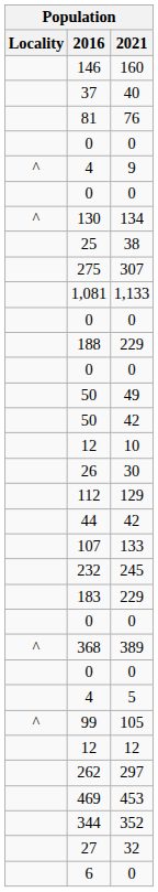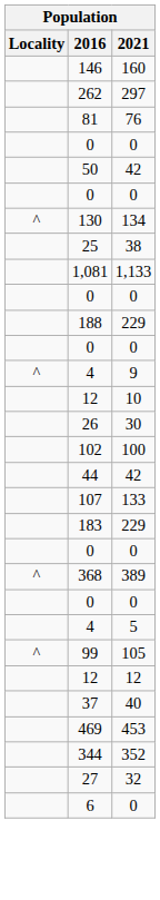 <table class="wikitable" style="text-align:center;">
 <tr>
 <th colspan="3" style="text-align:center;  font-weight:bold">Population</th>
 </tr>
 <tr>
 <th style="text-align:center; background:  font-weight:bold">Locality</th>
 <th style="text-align:center; background:  font-weight:bold"><strong>2016</strong></th>
 <th style="text-align:center; background:  font-weight:bold"><strong>2021</strong></th>
 </tr>
 <tr>
 <td></td>
 <td>146</td>
 <td>160</td>
 </tr>
 <tr>
 <td></td>
-<td>37</td>
-<td>40</td>
+<td>262</td>
+<td>297</td>
 </tr>
 <tr>
 <td></td>
 <td>81</td>
 <td>76</td>
 </tr>
 <tr>
 <td></td>
 <td>0</td>
 <td>0</td>
 </tr>
 <tr>
-<td>^</td>
-<td>4</td>
-<td>9</td>
+<td></td>
+<td>50</td>
+<td>42</td>
 </tr>
 <tr>
 <td></td>
 <td>0</td>
 <td>0</td>
 </tr>
 <tr>
 <td>^</td>
 <td>130</td>
 <td>134</td>
 </tr>
 <tr>
 <td></td>
 <td>25</td>
 <td>38</td>
-</tr>
-<tr>
-<td></td>
-<td>275</td>
-<td>307</td>
 </tr>
 <tr>
 <td></td>
 <td>1,081</td>
 <td>1,133</td>
 </tr>
 <tr>
 <td></td>
 <td>0</td>
 <td>0</td>
 </tr>
 <tr>
 <td></td>
 <td>188</td>
 <td>229</td>
 </tr>
 <tr>
 <td></td>
 <td>0</td>
 <td>0</td>
 </tr>
 <tr>
-<td></td>
-<td>50</td>
-<td>49</td>
-</tr>
-<tr>
-<td></td>
-<td>50</td>
-<td>42</td>
+<td>^</td>
+<td>4</td>
+<td>9</td>
 </tr>
 <tr>
 <td></td>
 <td>12</td>
 <td>10</td>
 </tr>
 <tr>
 <td></td>
 <td>26</td>
 <td>30</td>
 </tr>
 <tr>
 <td></td>
-<td>112</td>
-<td>129</td>
+<td>102</td>
+<td>100</td>
 </tr>
 <tr>
 <td></td>
 <td>44</td>
 <td>42</td>
 </tr>
 <tr>
 <td></td>
 <td>107</td>
 <td>133</td>
-</tr>
-<tr>
-<td></td>
-<td>232</td>
-<td>245</td>
 </tr>
 <tr>
 <td></td>
 <td>183</td>
 <td>229</td>
 </tr>
 <tr>
 <td></td>
 <td>0</td>
 <td>0</td>
 </tr>
 <tr>
 <td>^</td>
 <td>368</td>
 <td>389</td>
 </tr>
 <tr>
 <td></td>
 <td>0</td>
 <td>0</td>
 </tr>
 <tr>
 <td></td>
 <td>4</td>
 <td>5</td>
 </tr>
 <tr>
 <td>^</td>
 <td>99</td>
 <td>105</td>
 </tr>
 <tr>
 <td></td>
 <td>12</td>
 <td>12</td>
 </tr>
 <tr>
 <td></td>
-<td>262</td>
-<td>297</td>
+<td>37</td>
+<td>40</td>
 </tr>
 <tr>
 <td></td>
 <td>469</td>
 <td>453</td>
 </tr>
 <tr>
 <td></td>
 <td>344</td>
 <td>352</td>
 </tr>
 <tr>
 <td></td>
 <td>27</td>
 <td>32</td>
 </tr>
 <tr>
 <td></td>
 <td>6</td>
 <td>0</td>
 </tr>
 </table>
